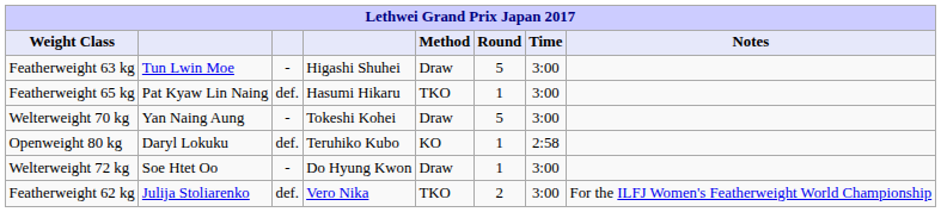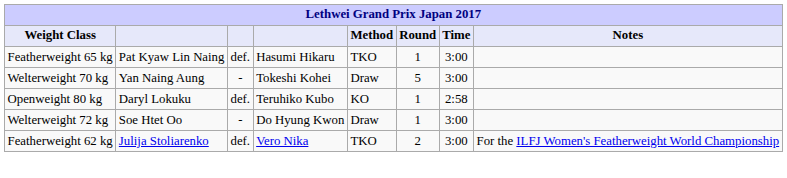 <table class="wikitable" style="font-size: 80%;">
 <tr>
 <th colspan="8" style="background-color: #ccf; color: #000080; text-align: center;"><strong>Lethwei Grand Prix Japan 2017</strong></th>
 </tr>
 <tr>
 <th colspan="1" style="background-color: #E6E8FA; color: #000000; text-align: center;">Weight Class</th>
 <th colspan="1" style="background-color: #E6E8FA; color: #000000; text-align: center;"></th>
 <th colspan="1" style="background-color: #E6E8FA; color: #000000; text-align: center;"></th>
 <th colspan="1" style="background-color: #E6E8FA; color: #000000; text-align: center;"></th>
 <th colspan="1" style="background-color: #E6E8FA; color: #000000; text-align: center;">Method</th>
 <th colspan="1" style="background-color: #E6E8FA; color: #000000; text-align: center;">Round</th>
 <th colspan="1" style="background-color: #E6E8FA; color: #000000; text-align: center;">Time</th>
 <th colspan="1" style="background-color: #E6E8FA; color: #000000; text-align: center;">Notes</th>
-</tr>
-<tr>
-<td>Featherweight 63 kg</td>
-<td> <a href='#'>Tun Lwin Moe</a></td>
-<td align=center>-</td>
-<td> Higashi Shuhei</td>
-<td>Draw</td>
-<td align=center>5</td>
-<td align=center>3:00</td>
-<td></td>
 </tr>
 <tr>
 <td>Featherweight 65 kg</td>
 <td> Pat Kyaw Lin Naing</td>
 <td align=center>def.</td>
 <td> Hasumi Hikaru</td>
 <td>TKO</td>
 <td align=center>1</td>
 <td align=center>3:00</td>
 <td></td>
 </tr>
 <tr>
 <td>Welterweight 70 kg</td>
 <td> Yan Naing Aung</td>
 <td align=center>-</td>
 <td> Tokeshi Kohei</td>
 <td>Draw</td>
 <td align=center>5</td>
 <td align=center>3:00</td>
 <td></td>
 </tr>
 <tr>
 <td>Openweight 80 kg</td>
 <td> Daryl Lokuku</td>
 <td align=center>def.</td>
 <td> Teruhiko Kubo</td>
 <td>KO</td>
 <td align=center>1</td>
 <td align=center>2:58</td>
 <td></td>
 </tr>
 <tr>
 <td>Welterweight 72 kg</td>
 <td> Soe Htet Oo</td>
 <td align=center>-</td>
 <td> Do Hyung Kwon</td>
 <td>Draw</td>
 <td align=center>1</td>
 <td align=center>3:00</td>
 <td></td>
 </tr>
 <tr>
 <td>Featherweight 62 kg</td>
 <td> <a href='#'>Julija Stoliarenko</a></td>
 <td align=center>def.</td>
 <td> <a href='#'>Vero Nika</a></td>
 <td>TKO</td>
 <td align=center>2</td>
 <td align=center>3:00</td>
 <td>For the <a href='#'>ILFJ Women's Featherweight World Championship</a></td>
 </tr>
 </table>
